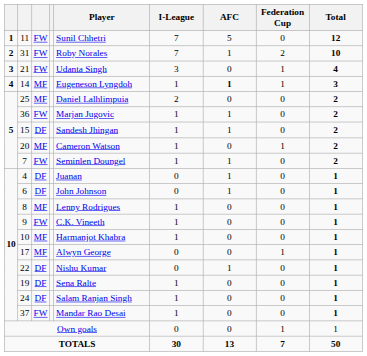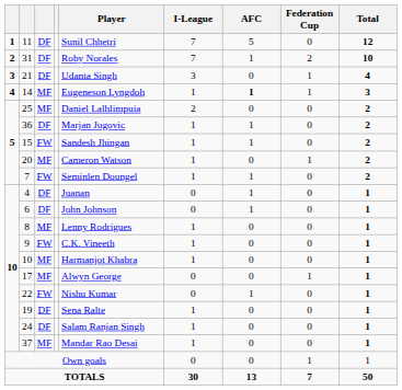 <table class="wikitable" style="font-size: 95%; text-align: center;">
 <tr>
 <th rowspan="1" !width=15><strong></strong></th>
 <th rowspan="1" !width=15><strong></strong></th>
 <th rowspan="1" !width=15><strong></strong></th>
 <th rowspan="1" !width=15><strong></strong></th>
 <th width=150>Player</th>
 <th width=80>I-League</th>
 <th width=80>AFC</th>
 <th width=80>Federation Cup</th>
 <th width=80><strong>Total</strong></th>
 </tr>
 <tr>
 <td rowspan=1><strong>1</strong></td>
 <td>11</td>
-<td><a href='#'>FW</a></td>
+<td><a href='#'>DF</a></td>
 <td></td>
 <td align=left><a href='#'>Sunil Chhetri</a></td>
 <td>7</td>
 <td>5</td>
 <td>0</td>
 <td><strong>12</strong></td>
 </tr>
 <tr>
 <td rowspan=1><strong>2</strong></td>
 <td>31</td>
-<td><a href='#'>FW</a></td>
+<td><a href='#'>DF</a></td>
 <td></td>
 <td align=left><a href='#'>Roby Norales</a></td>
 <td>7</td>
 <td>1</td>
 <td>2</td>
 <td><strong>10</strong></td>
 </tr>
 <tr>
 <td rowspan=1><strong>3</strong></td>
 <td>21</td>
-<td><a href='#'>FW</a></td>
+<td><a href='#'>DF</a></td>
 <td></td>
 <td align=left><a href='#'>Udanta Singh</a></td>
 <td>3</td>
 <td>0</td>
 <td>1</td>
 <td><strong>4</strong></td>
 </tr>
 <tr>
 <td rowspan=1><strong>4</strong></td>
 <td>14</td>
 <td><a href='#'>MF</a></td>
 <td></td>
 <td align=left><a href='#'>Eugeneson Lyngdoh</a></td>
 <td>1</td>
 <td><strong>1</strong></td>
 <td>1</td>
 <td><strong>3</strong></td>
 </tr>
 <tr>
 <td rowspan=5><strong>5</strong></td>
 <td>25</td>
 <td><a href='#'>MF</a></td>
 <td></td>
 <td align=left><a href='#'>Daniel Lalhlimpuia</a></td>
 <td>2</td>
 <td>0</td>
 <td>0</td>
 <td><strong>2</strong></td>
 </tr>
 <tr>
 <td>36</td>
-<td><a href='#'>FW</a></td>
+<td><a href='#'>DF</a></td>
 <td></td>
 <td align=left><a href='#'>Marjan Jugovic</a></td>
 <td>1</td>
 <td>1</td>
 <td>0</td>
 <td><strong>2</strong></td>
 </tr>
 <tr>
 <td>15</td>
-<td><a href='#'>DF</a></td>
+<td><a href='#'>FW</a></td>
 <td></td>
 <td align=left><a href='#'>Sandesh Jhingan</a></td>
 <td>1</td>
 <td>1</td>
 <td>0</td>
 <td><strong>2</strong></td>
 </tr>
 <tr>
 <td>20</td>
 <td><a href='#'>MF</a></td>
 <td></td>
 <td align=left><a href='#'>Cameron Watson</a></td>
 <td>1</td>
 <td>0</td>
 <td>1</td>
 <td><strong>2</strong></td>
 </tr>
 <tr>
 <td>7</td>
 <td><a href='#'>FW</a></td>
 <td></td>
 <td align=left><a href='#'>Seminlen Doungel</a></td>
 <td>1</td>
 <td>1</td>
 <td>0</td>
 <td><strong>2</strong></td>
 </tr>
 <tr>
 <td rowspan=10><strong>10</strong></td>
 <td>4</td>
 <td><a href='#'>DF</a></td>
 <td></td>
 <td align=left><a href='#'>Juanan</a></td>
 <td>0</td>
 <td>1</td>
 <td>0</td>
 <td><strong>1</strong></td>
 </tr>
 <tr>
 <td>6</td>
 <td><a href='#'>DF</a></td>
 <td></td>
 <td align=left><a href='#'>John Johnson</a></td>
 <td>0</td>
 <td>1</td>
 <td>0</td>
 <td><strong>1</strong></td>
 </tr>
 <tr>
 <td>8</td>
 <td><a href='#'>MF</a></td>
 <td></td>
 <td align=left><a href='#'>Lenny Rodrigues</a></td>
 <td>1</td>
 <td>0</td>
 <td>0</td>
 <td><strong>1</strong></td>
 </tr>
 <tr>
 <td>9</td>
 <td><a href='#'>FW</a></td>
 <td></td>
 <td align=left><a href='#'>C.K. Vineeth</a></td>
 <td>1</td>
 <td>0</td>
 <td>0</td>
 <td><strong>1</strong></td>
 </tr>
 <tr>
 <td>10</td>
 <td><a href='#'>MF</a></td>
 <td></td>
 <td align=left><a href='#'>Harmanjot Khabra</a></td>
 <td>1</td>
 <td>0</td>
 <td>0</td>
 <td><strong>1</strong></td>
 </tr>
 <tr>
 <td>17</td>
 <td><a href='#'>MF</a></td>
 <td></td>
 <td align=left><a href='#'>Alwyn George</a></td>
 <td>0</td>
 <td>0</td>
 <td>1</td>
 <td><strong>1</strong></td>
 </tr>
 <tr>
 <td>22</td>
-<td><a href='#'>DF</a></td>
+<td><a href='#'>FW</a></td>
 <td></td>
 <td align=left><a href='#'>Nishu Kumar</a></td>
 <td>0</td>
 <td>1</td>
 <td>0</td>
 <td><strong>1</strong></td>
 </tr>
 <tr>
 <td>19</td>
 <td><a href='#'>DF</a></td>
 <td></td>
 <td align=left><a href='#'>Sena Ralte</a></td>
 <td>1</td>
 <td>0</td>
 <td>0</td>
 <td><strong>1</strong></td>
 </tr>
 <tr>
 <td>24</td>
 <td><a href='#'>DF</a></td>
 <td></td>
 <td align=left><a href='#'>Salam Ranjan Singh</a></td>
 <td>1</td>
 <td>0</td>
 <td>0</td>
 <td><strong>1</strong></td>
 </tr>
 <tr>
 <td>37</td>
-<td><a href='#'>FW</a></td>
+<td><a href='#'>MF</a></td>
 <td></td>
 <td align=left><a href='#'>Mandar Rao Desai</a></td>
 <td>1</td>
 <td>0</td>
 <td>0</td>
 <td><strong>1</strong></td>
 </tr>
 <tr>
 <td colspan=5><a href='#'>Own goals</a></td>
 <td>0</td>
 <td>0</td>
 <td>1</td>
 <td>1</td>
 </tr>
 <tr>
 <td colspan="5"><strong>TOTALS</strong></td>
 <td><strong>30</strong></td>
 <td><strong>13</strong></td>
 <td><strong>7</strong></td>
 <td><strong>50</strong></td>
 </tr>
 </table>
